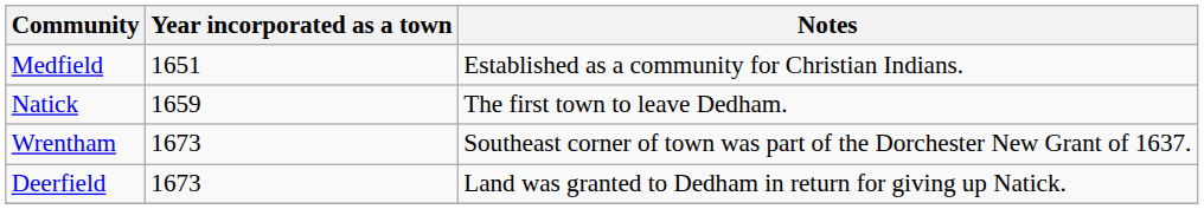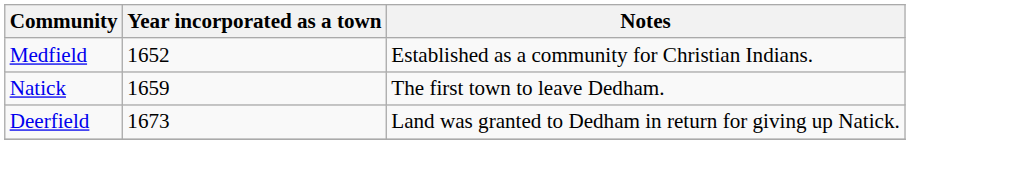 <table class="wikitable" style="margin-left: 1em; ">
 <tr>
 <th>Community</th>
 <th>Year incorporated as a town</th>
 <th>Notes</th>
 </tr>
 <tr>
 <td><a href='#'>Medfield</a></td>
-<td>1651</td>
+<td>1652</td>
 <td>Established as a community for Christian Indians.</td>
 </tr>
 <tr>
 <td><a href='#'>Natick</a></td>
 <td>1659</td>
 <td>The first town to leave Dedham.</td>
-</tr>
-<tr>
-<td><a href='#'>Wrentham</a></td>
-<td>1673</td>
-<td>Southeast corner of town was part of the Dorchester New Grant of 1637.</td>
 </tr>
 <tr>
 <td><a href='#'>Deerfield</a></td>
 <td>1673</td>
 <td>Land was granted to Dedham in return for giving up Natick.</td>
 </tr>
 <tr>
 </tr>
 </table>
